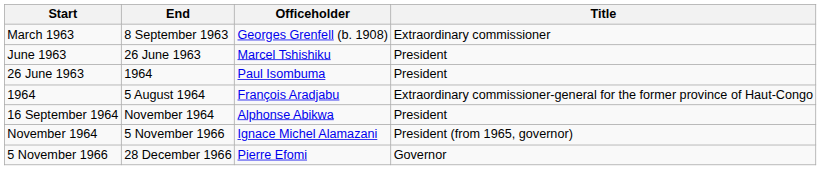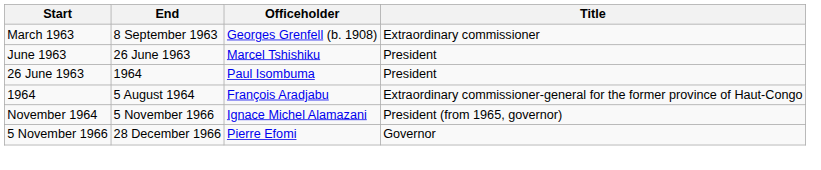 <table class=wikitable sortable>
 <tr>
 <th>Start</th>
 <th>End</th>
 <th>Officeholder</th>
 <th>Title</th>
 </tr>
 <tr>
 <td>March 1963</td>
 <td>8 September 1963</td>
 <td><a href='#'>Georges Grenfell</a> (b. 1908)</td>
 <td>Extraordinary commissioner</td>
 </tr>
 <tr>
 <td>June 1963</td>
 <td>26 June 1963</td>
 <td><a href='#'>Marcel Tshishiku</a></td>
 <td>President</td>
 </tr>
 <tr>
 <td>26 June 1963</td>
 <td>1964</td>
 <td><a href='#'>Paul Isombuma</a></td>
 <td>President</td>
 </tr>
 <tr>
 <td>1964</td>
 <td>5 August 1964</td>
 <td><a href='#'>François Aradjabu</a></td>
 <td>Extraordinary commissioner-general for the former province of Haut-Congo</td>
 </tr>
 <tr>
-<td>16 September 1964</td>
-<td>November 1964</td>
-<td><a href='#'>Alphonse Abikwa</a></td>
-<td>President</td>
-</tr>
-<tr>
 <td>November 1964</td>
 <td>5 November 1966</td>
 <td><a href='#'>Ignace Michel Alamazani</a></td>
 <td>President (from 1965, governor)</td>
 </tr>
 <tr>
 <td>5 November 1966</td>
 <td>28 December 1966</td>
 <td><a href='#'>Pierre Efomi</a></td>
 <td>Governor</td>
 </tr>
 </table>
